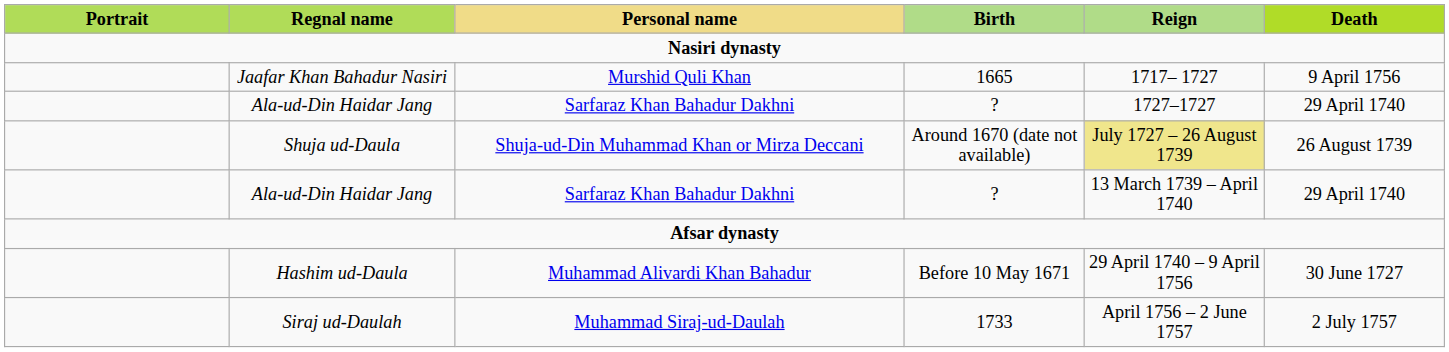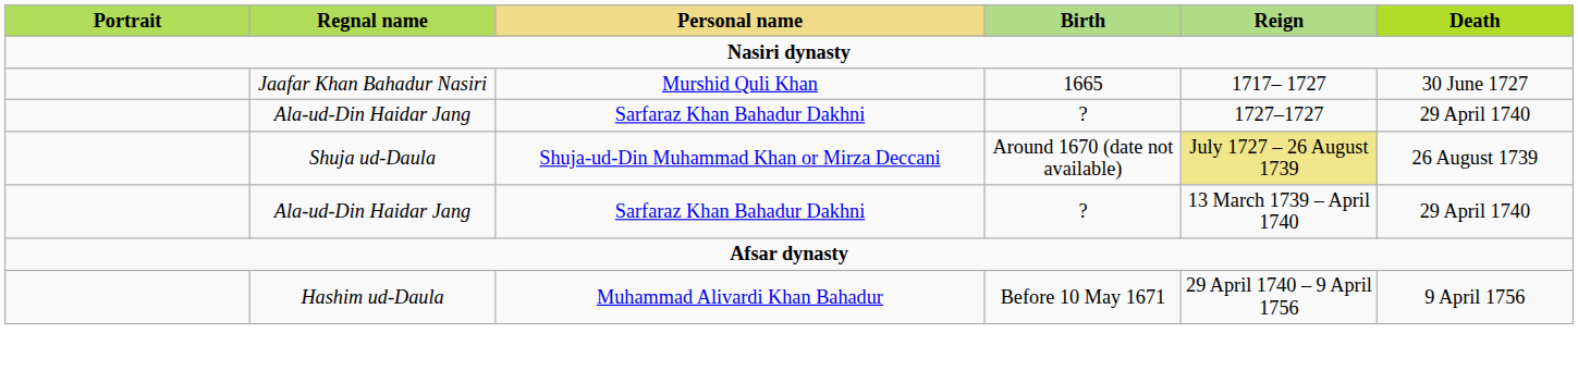 <table style="width:100%;" class="wikitable">
 <tr>
 <th style="background:#b0dc58; width:10%;">Portrait</th>
 <th style="background:#b0dc58; width:10%;">Regnal name</th>
 <th style="background:#f0dc88; width:20%;">Personal name</th>
 <th style="background:#b0dc88; width:8%;">Birth</th>
 <th style="background:#b0dc88; width:8%;">Reign</th>
 <th style="background:#b0dc28; width:8%;">Death</th>
 </tr>
 <tr>
 <td colspan="6" style="text-align:center;"><strong>Nasiri dynasty</strong></td>
 </tr>
 <tr>
 <td style="text-align:center;"></td>
 <td style="text-align:center;"><em>Jaafar Khan Bahadur Nasiri</em></td>
 <td style="text-align:center;"><a href='#'>Murshid Quli Khan</a></td>
 <td style="text-align:center;">1665</td>
 <td style="text-align:center;">1717– 1727</td>
-<td style="text-align:center;">9 April 1756</td>
+<td style="text-align:center;">30 June 1727</td>
 </tr>
 <tr>
 <td style="text-align:center;"></td>
 <td style="text-align:center;"><em>Ala-ud-Din Haidar Jang</em></td>
 <td style="text-align:center;"><a href='#'>Sarfaraz Khan Bahadur Dakhni</a></td>
 <td style="text-align:center;">?</td>
 <td style="text-align:center;">1727–1727</td>
 <td style="text-align:center;">29 April 1740</td>
 </tr>
 <tr>
 <td style="text-align:center;"></td>
 <td style="text-align:center;"><em>Shuja ud-Daula</em></td>
 <td style="text-align:center;"><a href='#'>Shuja-ud-Din Muhammad Khan or Mirza Deccani</a></td>
 <td style="text-align:center;">Around 1670 (date not available)</td>
 <td style="background: khaki; text-align:center;">July 1727 – 26 August 1739</td>
 <td style="text-align:center;">26 August 1739</td>
 </tr>
 <tr>
 <td style="text-align:center;"></td>
 <td style="text-align:center;"><em>Ala-ud-Din Haidar Jang</em></td>
 <td style="text-align:center;"><a href='#'>Sarfaraz Khan Bahadur Dakhni</a></td>
 <td style="text-align:center;">?</td>
 <td style="text-align:center;">13 March 1739 – April 1740</td>
 <td style="text-align:center;">29 April 1740</td>
 </tr>
 <tr>
 <td colspan="6" style="text-align:center;"><strong>Afsar dynasty</strong></td>
 </tr>
 <tr>
 <td style="text-align:center;"></td>
 <td style="text-align:center;"><em>Hashim ud-Daula </em></td>
 <td style="text-align:center;"><a href='#'>Muhammad Alivardi Khan Bahadur</a></td>
 <td style="text-align:center;">Before 10 May 1671</td>
 <td style="text-align:center;">29 April 1740 – 9 April 1756</td>
-<td style="text-align:center;">30 June 1727</td>
-</tr>
-<tr>
-<td style="text-align:center;"></td>
-<td style="text-align:center;"><em>Siraj ud-Daulah </em></td>
-<td style="text-align:center;"><a href='#'>Muhammad Siraj-ud-Daulah</a></td>
-<td style="text-align:center;">1733</td>
-<td style="text-align:center;">April 1756 – 2 June 1757</td>
-<td style="text-align:center;">2 July 1757</td>
+<td style="text-align:center;">9 April 1756</td>
 </tr>
 </table>
